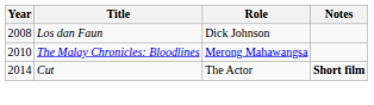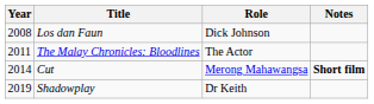 <table class="wikitable">
 <tr>
 <th>Year</th>
 <th>Title</th>
 <th>Role</th>
 <th>Notes</th>
 </tr>
 <tr>
 <td>2008</td>
 <td><em>Los dan Faun</em></td>
 <td>Dick Johnson</td>
 <td></td>
 </tr>
 <tr>
-<td>2010</td>
+<td>2011</td>
 <td><em><a href='#'>The Malay Chronicles: Bloodlines</a></em></td>
-<td><a href='#'>Merong Mahawangsa</a></td>
+<td>The Actor</td>
 <td></td>
 </tr>
 <tr>
 <td>2014</td>
 <td><em>Cut</em></td>
-<td>The Actor</td>
+<td><a href='#'>Merong Mahawangsa</a></td>
 <td><strong>Short film</strong></td>
 </tr>
+<tr>
+<td>2019</td>
+<td><em>Shadowplay</em></td>
+<td>Dr Keith</td>
+<td></td>
+</tr>
 </table>
